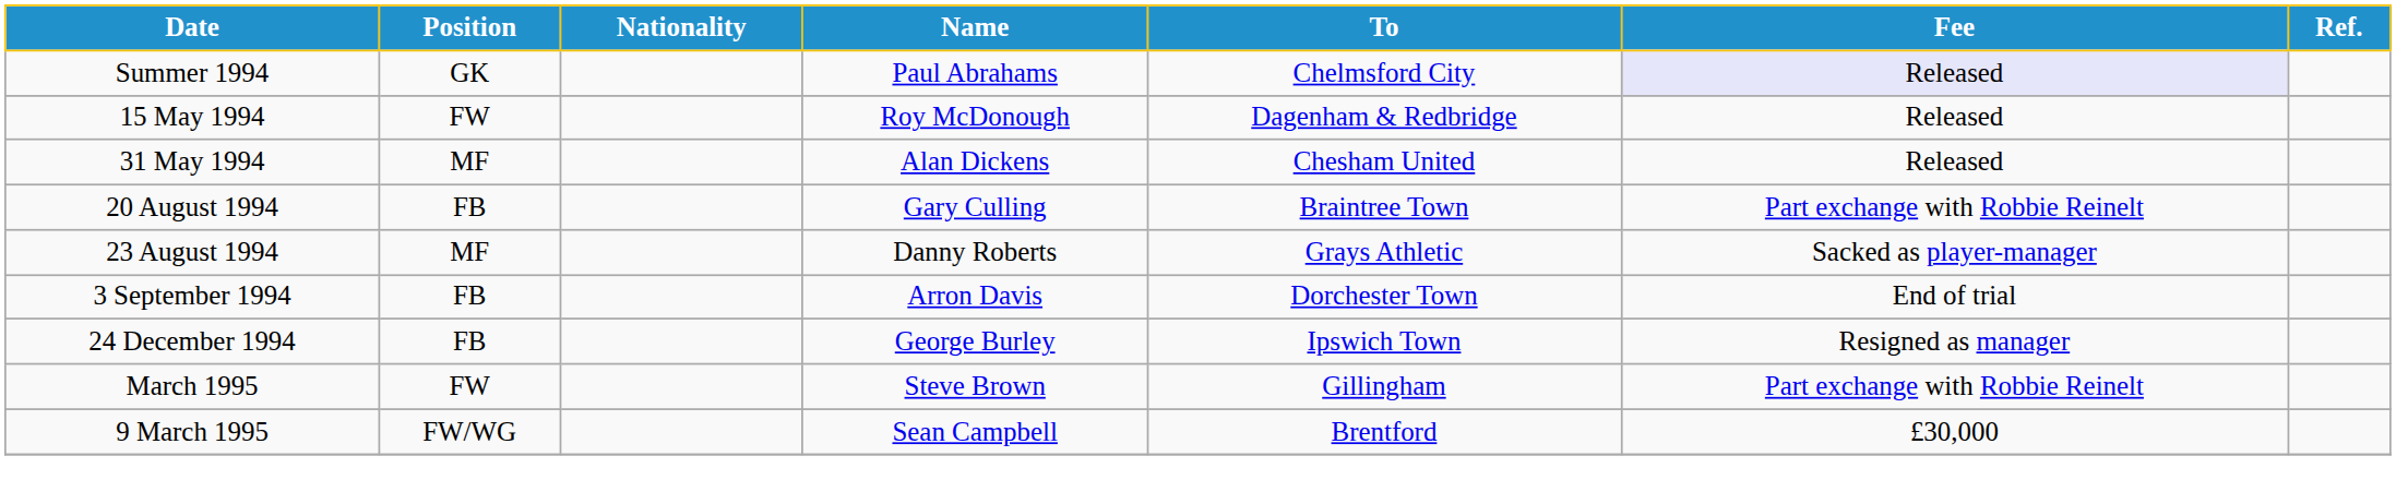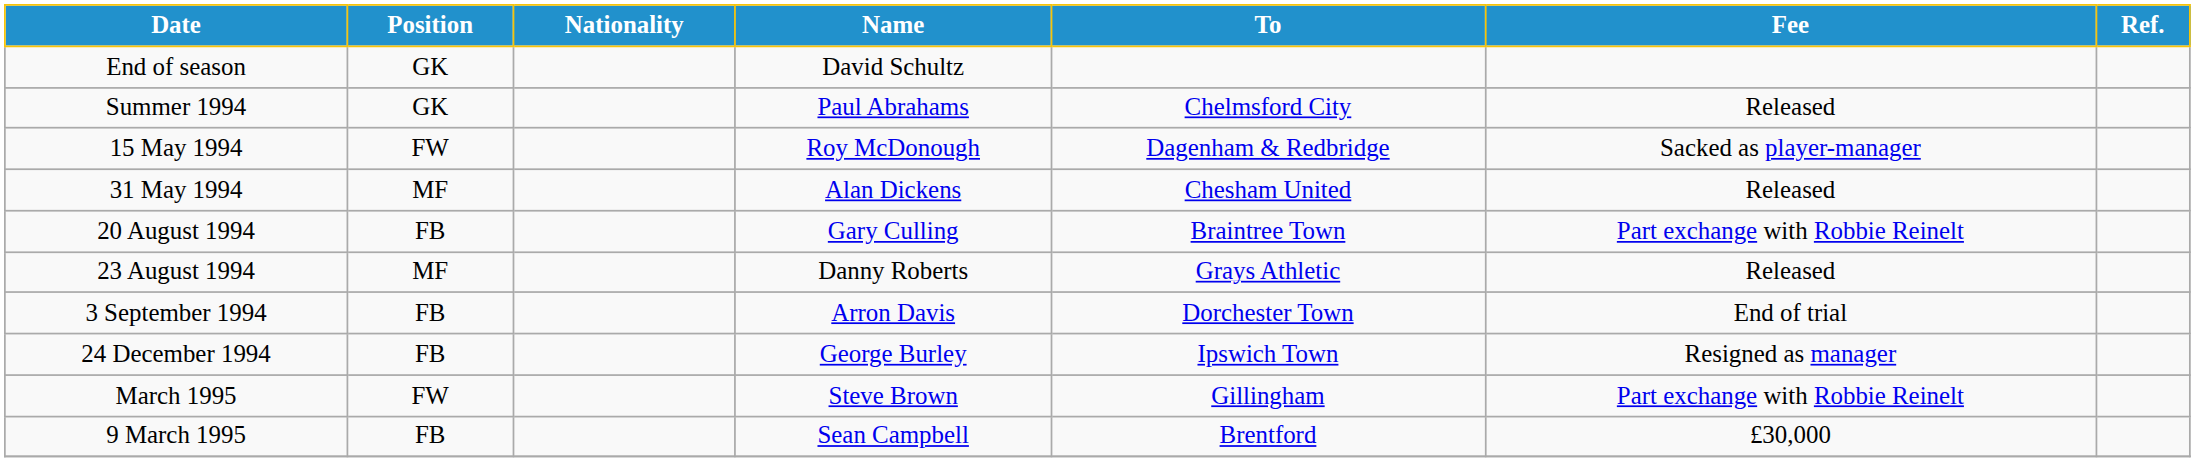 <table class="wikitable" style="text-align:center; font-size:90%; width:100%;">
 <tr>
 <th style="background:#2191CC; color:white; border:1px solid #F7C408; text-align:center;">Date</th>
 <th style="background:#2191CC; color:white; border:1px solid #F7C408; text-align:center;">Position</th>
 <th style="background:#2191CC; color:white; border:1px solid #F7C408; text-align:center;">Nationality</th>
 <th style="background:#2191CC; color:white; border:1px solid #F7C408; text-align:center;">Name</th>
 <th style="background:#2191CC; color:white; border:1px solid #F7C408; text-align:center;">To</th>
 <th style="background:#2191CC; color:white; border:1px solid #F7C408; text-align:center;">Fee</th>
 <th style="background:#2191CC; color:white; border:1px solid #F7C408; text-align:center;">Ref.</th>
 </tr>
 <tr>
+<td>End of season</td>
+<td>GK</td>
+<td></td>
+<td>David Schultz</td>
+<td></td>
+<td></td>
+<td></td>
+</tr>
+<tr>
 <td>Summer 1994</td>
 <td>GK</td>
 <td></td>
 <td><a href='#'>Paul Abrahams</a></td>
 <td> <a href='#'>Chelmsford City</a></td>
-<td style="background: lavender;">Released</td>
+<td>Released</td>
 <td></td>
 </tr>
 <tr>
 <td>15 May 1994</td>
 <td>FW</td>
 <td></td>
 <td><a href='#'>Roy McDonough</a></td>
 <td> <a href='#'>Dagenham & Redbridge</a></td>
-<td>Released</td>
+<td>Sacked as <a href='#'>player-manager</a></td>
 <td></td>
 </tr>
 <tr>
 <td>31 May 1994</td>
 <td>MF</td>
 <td></td>
 <td><a href='#'>Alan Dickens</a></td>
 <td> <a href='#'>Chesham United</a></td>
 <td>Released</td>
 <td></td>
 </tr>
 <tr>
 <td>20 August 1994</td>
 <td>FB</td>
 <td></td>
 <td><a href='#'>Gary Culling</a></td>
 <td> <a href='#'>Braintree Town</a></td>
 <td><a href='#'>Part exchange</a> with <a href='#'>Robbie Reinelt</a></td>
 <td></td>
 </tr>
 <tr>
 <td>23 August 1994</td>
 <td>MF</td>
 <td></td>
 <td>Danny Roberts</td>
 <td> <a href='#'>Grays Athletic</a></td>
-<td>Sacked as <a href='#'>player-manager</a></td>
+<td>Released</td>
 <td></td>
 </tr>
 <tr>
 <td>3 September 1994</td>
 <td>FB</td>
 <td></td>
 <td><a href='#'>Arron Davis</a></td>
 <td> <a href='#'>Dorchester Town</a></td>
 <td>End of trial</td>
 <td></td>
 </tr>
 <tr>
 <td>24 December 1994</td>
 <td>FB</td>
 <td></td>
 <td><a href='#'>George Burley</a></td>
 <td> <a href='#'>Ipswich Town</a></td>
 <td>Resigned as <a href='#'>manager</a></td>
 <td></td>
 </tr>
 <tr>
 <td>March 1995</td>
 <td>FW</td>
 <td></td>
 <td><a href='#'>Steve Brown</a></td>
 <td> <a href='#'>Gillingham</a></td>
 <td><a href='#'>Part exchange</a> with <a href='#'>Robbie Reinelt</a></td>
 <td></td>
 </tr>
 <tr>
 <td>9 March 1995</td>
-<td>FW/WG</td>
+<td>FB</td>
 <td></td>
 <td><a href='#'>Sean Campbell</a></td>
 <td> <a href='#'>Brentford</a></td>
 <td>£30,000</td>
 <td></td>
 </tr>
 <tr>
 </tr>
 </table>
